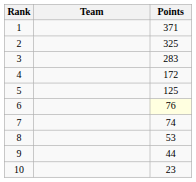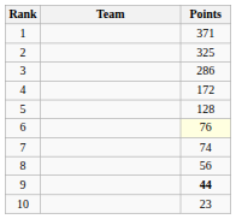 <table class="wikitable" style="text-align:center;">
 <tr>
 <th width=40>Rank</th>
 <th width=180>Team</th>
 <th width=60>Points</th>
 </tr>
 <tr>
 <td>1</td>
 <td align=left></td>
 <td>371</td>
 </tr>
 <tr>
 <td>2</td>
 <td align=left></td>
 <td>325</td>
 </tr>
 <tr>
 <td>3</td>
 <td align=left></td>
-<td>283</td>
+<td>286</td>
 </tr>
 <tr>
 <td>4</td>
 <td align=left></td>
 <td>172</td>
 </tr>
 <tr>
 <td>5</td>
 <td align=left></td>
-<td>125</td>
+<td>128</td>
 </tr>
 <tr>
 <td>6</td>
 <td align=left></td>
 <td style="background: lightyellow;">76</td>
 </tr>
 <tr>
 <td>7</td>
 <td align=left></td>
 <td>74</td>
 </tr>
 <tr>
 <td>8</td>
 <td align=left></td>
-<td>53</td>
+<td>56</td>
 </tr>
 <tr>
 <td>9</td>
 <td align=left></td>
-<td>44</td>
+<td><strong>44</strong></td>
 </tr>
 <tr>
 <td>10</td>
 <td align=left></td>
 <td>23</td>
 </tr>
 </table>
